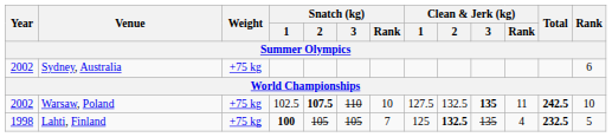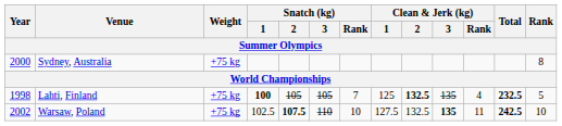 <table class="wikitable" style="text-align:center;">
 <tr>
 <th rowspan="2" style="width:40px;">Year</th>
 <th rowspan="2" style="width:250px;">Venue</th>
 <th rowspan="2" style="width:60px;">Weight</th>
 <th colspan=4>Snatch (kg)</th>
 <th colspan=4>Clean & Jerk (kg)</th>
 <th rowspan="2" style="width:40px;">Total</th>
 <th rowspan="2" style="width:40px;">Rank</th>
 </tr>
 <tr>
 <th width=40>1</th>
 <th width=40>2</th>
 <th width=40>3</th>
 <th width=40>Rank</th>
 <th width=40>1</th>
 <th width=40>2</th>
 <th width=40>3</th>
 <th width=40>Rank</th>
 </tr>
 <tr>
 <th colspan=13><a href='#'>Summer Olympics</a></th>
 </tr>
 <tr>
-<td><a href='#'>2002</a></td>
+<td><a href='#'>2000</a></td>
 <td align=left> <a href='#'>Sydney</a>, <a href='#'>Australia</a></td>
 <td><a href='#'>+75 kg</a></td>
 <td></td>
 <td></td>
 <td></td>
 <td></td>
 <td></td>
 <td></td>
 <td></td>
 <td></td>
 <td></td>
-<td>6</td>
+<td>8</td>
 </tr>
 <tr>
 <th colspan=13><a href='#'>World Championships</a></th>
+</tr>
+<tr>
+<td><a href='#'>1998</a></td>
+<td align=left> <a href='#'>Lahti</a>, <a href='#'>Finland</a></td>
+<td><a href='#'>+75 kg</a></td>
+<td><strong>100</strong></td>
+<td><s>105 </s></td>
+<td><s>105 </s></td>
+<td>7</td>
+<td>125</td>
+<td><strong>132.5</strong></td>
+<td><s>135 </s></td>
+<td>4</td>
+<td><strong>232.5</strong></td>
+<td>5</td>
 </tr>
 <tr>
 <td><a href='#'>2002</a></td>
 <td align=left> <a href='#'>Warsaw</a>, <a href='#'>Poland</a></td>
 <td><a href='#'>+75 kg</a></td>
 <td>102.5</td>
 <td><strong>107.5</strong></td>
 <td><s>110 </s></td>
 <td>10</td>
 <td>127.5</td>
 <td>132.5</td>
 <td><strong>135</strong></td>
 <td>11</td>
 <td><strong>242.5</strong></td>
 <td>10</td>
 </tr>
-<tr>
-<td><a href='#'>1998</a></td>
-<td align=left> <a href='#'>Lahti</a>, <a href='#'>Finland</a></td>
-<td><a href='#'>+75 kg</a></td>
-<td><strong>100</strong></td>
-<td><s>105 </s></td>
-<td><s>105 </s></td>
-<td>7</td>
-<td>125</td>
-<td><strong>132.5</strong></td>
-<td><s>135 </s></td>
-<td>4</td>
-<td><strong>232.5</strong></td>
-<td>5</td>
-</tr>
 </table>
